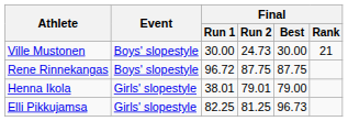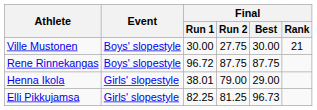 <table class="wikitable" style="font-size:90%">
 <tr>
 <th rowspan=2>Athlete</th>
 <th rowspan=2>Event</th>
 <th colspan=5>Final</th>
 </tr>
 <tr style="font-size:95%">
 <th>Run 1</th>
 <th>Run 2</th>
 <th>Best</th>
 <th>Rank</th>
 </tr>
 <tr align=center>
 <td align=left><a href='#'>Ville Mustonen</a></td>
 <td align=left><a href='#'>Boys' slopestyle</a></td>
 <td>30.00</td>
-<td>24.73</td>
+<td>27.75</td>
 <td>30.00</td>
 <td>21</td>
 </tr>
 <tr align=center>
 <td align=left><a href='#'>Rene Rinnekangas</a></td>
 <td align=left><a href='#'>Boys' slopestyle</a></td>
 <td>96.72</td>
 <td>87.75</td>
 <td>87.75</td>
 <td></td>
 </tr>
 <tr align=center>
 <td align=left><a href='#'>Henna Ikola</a></td>
 <td align=left><a href='#'>Girls' slopestyle</a></td>
 <td>38.01</td>
-<td>79.01</td>
 <td>79.00</td>
+<td>29.00</td>
 <td></td>
 </tr>
 <tr align=center>
 <td align=left><a href='#'>Elli Pikkujamsa</a></td>
 <td align=left><a href='#'>Girls' slopestyle</a></td>
 <td>82.25</td>
 <td>81.25</td>
 <td>96.73</td>
 <td></td>
 </tr>
 </table>
